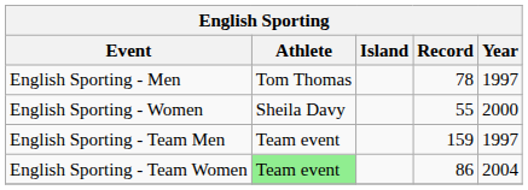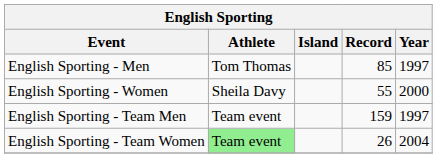 <table class="wikitable" style="text-align: center; font-size:95%;">
 <tr>
 <th colspan=5>English Sporting</th>
 </tr>
 <tr>
 <th colspan=1>Event</th>
 <th colspan=1>Athlete</th>
 <th colspan=1>Island</th>
 <th colspan=1>Record</th>
 <th colspan=1>Year</th>
 </tr>
 <tr>
 <td align="left">English Sporting - Men</td>
 <td align="left">Tom Thomas</td>
 <td></td>
-<td align="right">78</td>
+<td align="right">85</td>
 <td>1997</td>
 </tr>
 <tr>
 <td align="left">English Sporting - Women</td>
 <td align="left">Sheila Davy</td>
 <td></td>
 <td align="right">55</td>
 <td>2000 </td>
 </tr>
 <tr>
 <td align="left">English Sporting - Team Men</td>
 <td align="left">Team event</td>
 <td></td>
 <td align="right">159</td>
 <td>1997</td>
 </tr>
 <tr>
 <td align="left">English Sporting - Team Women</td>
 <td align="left" style="background: lightgreen;">Team event</td>
 <td></td>
-<td align="right">86</td>
+<td align="right">26</td>
 <td>2004 </td>
 </tr>
 <tr>
 </tr>
 </table>
